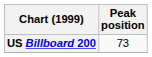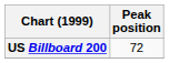 <table class="wikitable plainrowheaders sortable" style="text-align:center;">
 <tr>
 <th>Chart (1999)</th>
 <th>Peak<br>position</th>
 </tr>
 <tr>
 <th scope="row">US <a href='#'><em>Billboard</em> 200</a></th>
-<td>73</td>
+<td>72</td>
 </tr>
 <tr>
 </tr>
 </table>
